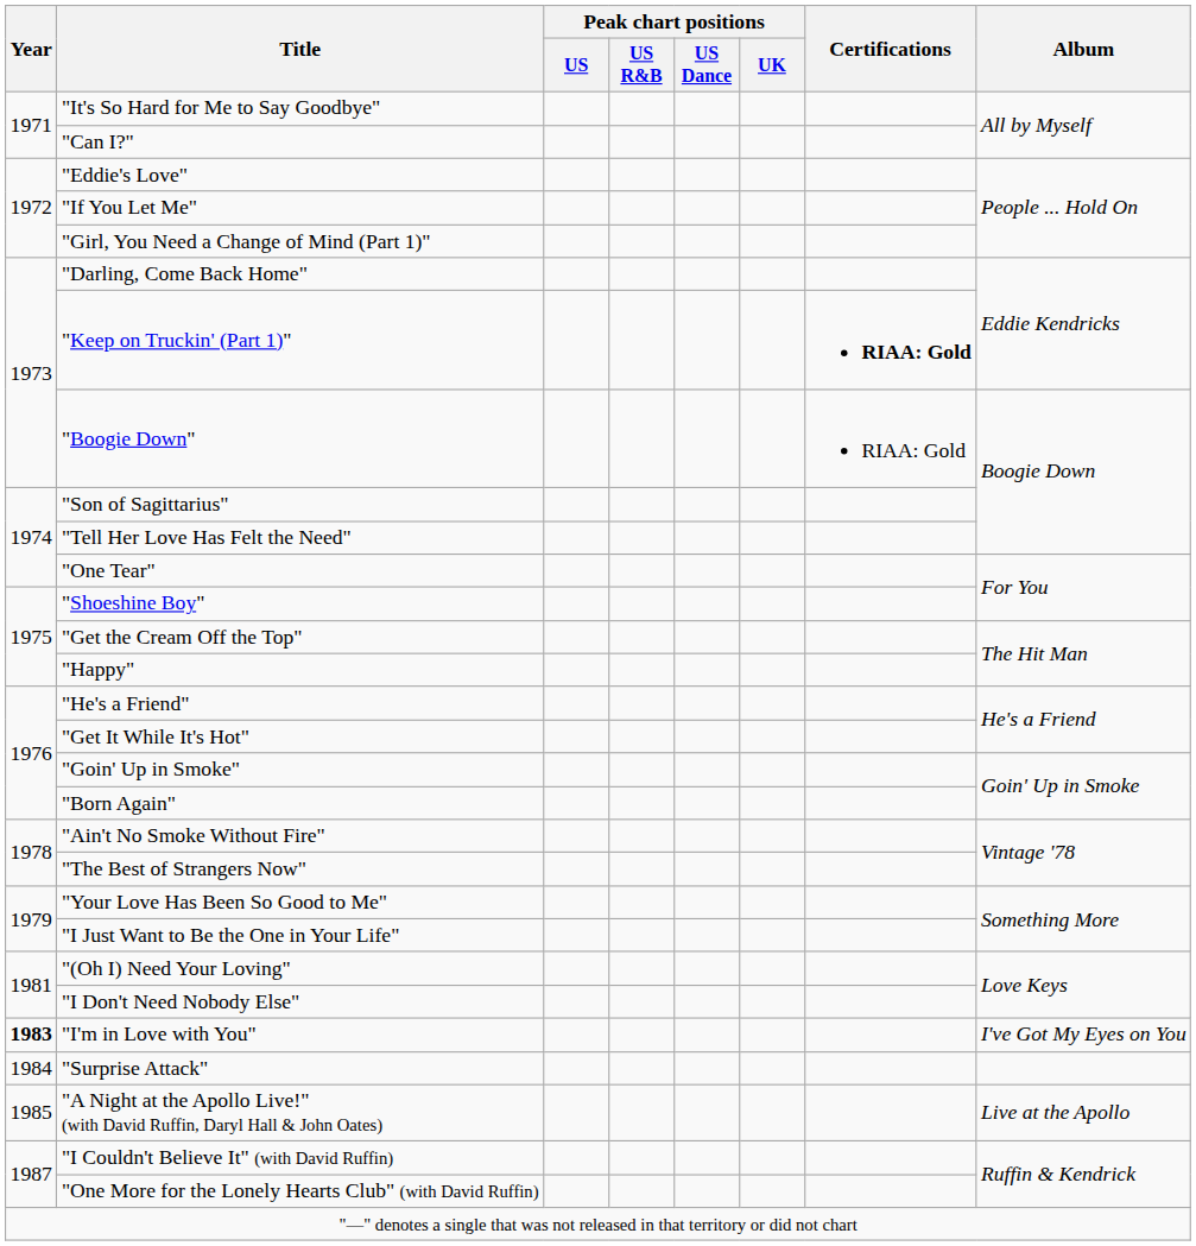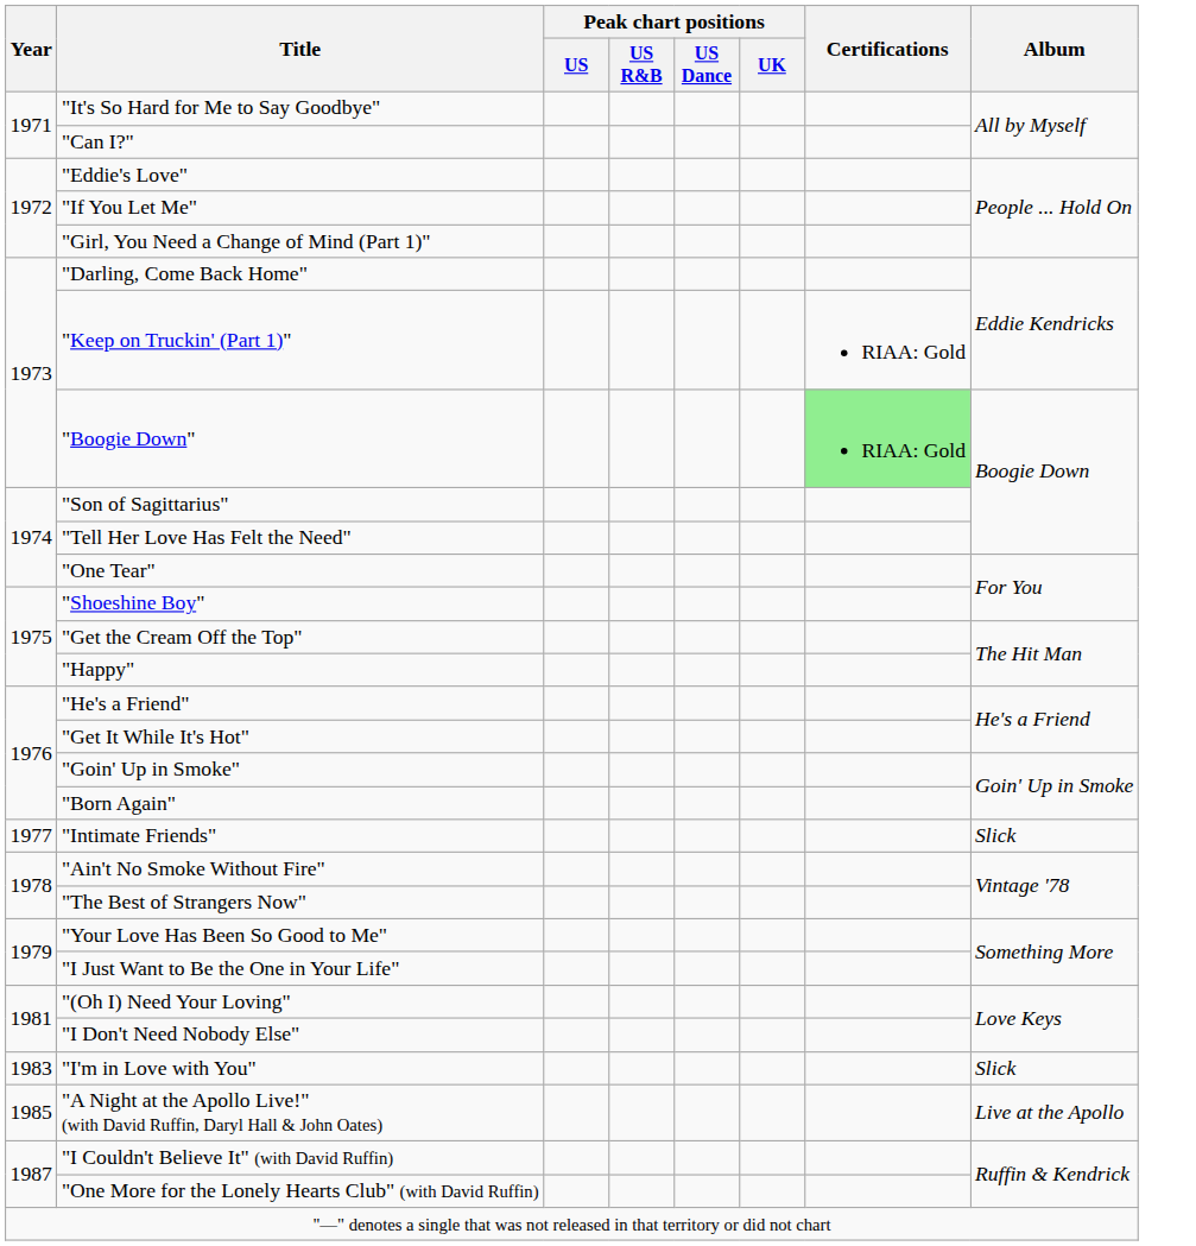 <table class="wikitable">
 <tr>
 <th rowspan="2">Year</th>
 <th rowspan="2">Title</th>
 <th colspan="4">Peak chart positions</th>
 <th rowspan="2">Certifications</th>
 <th rowspan="2">Album</th>
 </tr>
 <tr>
 <th scope="col" style="width:3em;font-size:90%;"><a href='#'>US</a><br></th>
 <th scope="col" style="width:3em;font-size:90%;"><a href='#'>US R&B</a><br></th>
 <th scope="col" style="width:3em;font-size:90%;"><a href='#'>US Dance</a><br></th>
 <th scope="col" style="width:3em;font-size:90%;"><a href='#'>UK</a><br></th>
 </tr>
 <tr>
 <td rowspan="2">1971</td>
 <td>"It's So Hard for Me to Say Goodbye"</td>
 <td></td>
 <td></td>
 <td></td>
 <td></td>
 <td></td>
 <td rowspan="2"><em>All by Myself</em></td>
 </tr>
 <tr>
 <td>"Can I?"</td>
 <td></td>
 <td></td>
 <td></td>
 <td></td>
 <td></td>
 </tr>
 <tr>
 <td rowspan="3">1972</td>
 <td>"Eddie's Love"</td>
 <td></td>
 <td></td>
 <td></td>
 <td></td>
 <td></td>
 <td rowspan="3"><em>People ... Hold On</em></td>
 </tr>
 <tr>
 <td>"If You Let Me"</td>
 <td></td>
 <td></td>
 <td></td>
 <td></td>
 <td></td>
 </tr>
 <tr>
 <td>"Girl, You Need a Change of Mind (Part 1)"</td>
 <td></td>
 <td></td>
 <td></td>
 <td></td>
 <td></td>
 </tr>
 <tr>
 <td rowspan="3">1973</td>
 <td>"Darling, Come Back Home"</td>
 <td></td>
 <td></td>
 <td></td>
 <td></td>
 <td></td>
 <td rowspan="2"><em>Eddie Kendricks</em></td>
 </tr>
 <tr>
 <td>"<a href='#'>Keep on Truckin' (Part 1)</a>"</td>
 <td></td>
 <td></td>
 <td></td>
 <td></td>
-<td><strong><br><ul><li>RIAA: Gold</li></ul></strong></td>
+<td><br><ul><li>RIAA: Gold</li></ul></td>
 </tr>
 <tr>
 <td>"<a href='#'>Boogie Down</a>"</td>
 <td></td>
 <td></td>
 <td></td>
 <td></td>
-<td><br><ul><li>RIAA: Gold</li></ul></td>
+<td style="background: lightgreen;"><br><ul><li>RIAA: Gold</li></ul></td>
 <td rowspan="3"><em>Boogie Down</em></td>
 </tr>
 <tr>
 <td rowspan="3">1974</td>
 <td>"Son of Sagittarius"</td>
 <td></td>
 <td></td>
 <td></td>
 <td></td>
 <td></td>
 </tr>
 <tr>
 <td>"Tell Her Love Has Felt the Need"</td>
 <td></td>
 <td></td>
 <td></td>
 <td></td>
 <td></td>
 </tr>
 <tr>
 <td>"One Tear"</td>
 <td></td>
 <td></td>
 <td></td>
 <td></td>
 <td></td>
 <td rowspan="2"><em>For You</em></td>
 </tr>
 <tr>
 <td rowspan="3">1975</td>
 <td>"<a href='#'>Shoeshine Boy</a>"</td>
 <td></td>
 <td></td>
 <td></td>
 <td></td>
 <td></td>
 </tr>
 <tr>
 <td>"Get the Cream Off the Top"</td>
 <td></td>
 <td></td>
 <td></td>
 <td></td>
 <td></td>
 <td rowspan="2"><em>The Hit Man</em></td>
 </tr>
 <tr>
 <td>"Happy"</td>
 <td></td>
 <td></td>
 <td></td>
 <td></td>
 <td></td>
 </tr>
 <tr>
 <td rowspan="4">1976</td>
 <td>"He's a Friend"</td>
 <td></td>
 <td></td>
 <td></td>
 <td></td>
 <td></td>
 <td rowspan="2"><em>He's a Friend</em></td>
 </tr>
 <tr>
 <td>"Get It While It's Hot"</td>
 <td></td>
 <td></td>
 <td></td>
 <td></td>
 <td></td>
 </tr>
 <tr>
 <td>"Goin' Up in Smoke"</td>
 <td></td>
 <td></td>
 <td></td>
 <td></td>
 <td></td>
 <td rowspan="2"><em>Goin' Up in Smoke</em></td>
 </tr>
 <tr>
 <td>"Born Again"</td>
 <td></td>
 <td></td>
 <td></td>
 <td></td>
 <td></td>
 </tr>
 <tr>
+<td rowspan="1">1977</td>
+<td>"Intimate Friends"</td>
+<td></td>
+<td></td>
+<td></td>
+<td></td>
+<td></td>
+<td><em>Slick</em></td>
+</tr>
+<tr>
 <td rowspan="2">1978</td>
 <td>"Ain't No Smoke Without Fire"</td>
 <td></td>
 <td></td>
 <td></td>
 <td></td>
 <td></td>
 <td rowspan="2"><em>Vintage '78</em></td>
 </tr>
 <tr>
 <td>"The Best of Strangers Now"</td>
 <td></td>
 <td></td>
 <td></td>
 <td></td>
 <td></td>
 </tr>
 <tr>
 <td rowspan="2">1979</td>
 <td>"Your Love Has Been So Good to Me"</td>
 <td></td>
 <td></td>
 <td></td>
 <td></td>
 <td></td>
 <td rowspan="2"><em>Something More</em></td>
 </tr>
 <tr>
 <td>"I Just Want to Be the One in Your Life"</td>
 <td></td>
 <td></td>
 <td></td>
 <td></td>
 <td></td>
 </tr>
 <tr>
 <td rowspan="2">1981</td>
 <td>"(Oh I) Need Your Loving"</td>
 <td></td>
 <td></td>
 <td></td>
 <td></td>
 <td></td>
 <td rowspan="2"><em>Love Keys</em></td>
 </tr>
 <tr>
 <td>"I Don't Need Nobody Else"</td>
 <td></td>
 <td></td>
 <td></td>
 <td></td>
 <td></td>
 </tr>
 <tr>
-<td><strong>1983</strong></td>
+<td>1983</td>
 <td>"I'm in Love with You"</td>
 <td></td>
 <td></td>
 <td></td>
 <td></td>
 <td></td>
-<td><em>I've Got My Eyes on You</em></td>
-</tr>
-<tr>
-<td>1984</td>
-<td>"Surprise Attack"</td>
-<td></td>
-<td></td>
-<td></td>
-<td></td>
-<td></td>
-<td></td>
+<td><em>Slick</em></td>
 </tr>
 <tr>
 <td>1985</td>
 <td>"A Night at the Apollo Live!" <br><small>(with David Ruffin, Daryl Hall & John Oates)</small></td>
 <td></td>
 <td></td>
 <td></td>
 <td></td>
 <td></td>
 <td><em>Live at the Apollo</em></td>
 </tr>
 <tr>
 <td rowspan="2">1987</td>
 <td>"I Couldn't Believe It" <small>(with David Ruffin)</small></td>
 <td></td>
 <td></td>
 <td></td>
 <td></td>
 <td></td>
 <td rowspan="2"><em>Ruffin & Kendrick</em></td>
 </tr>
 <tr>
 <td>"One More for the Lonely Hearts Club" <small>(with David Ruffin)</small></td>
 <td></td>
 <td></td>
 <td></td>
 <td></td>
 <td></td>
 </tr>
 <tr>
 <td colspan="8" style="text-align:center;"><small>"—" denotes a single that was not released in that territory or did not chart</small></td>
 </tr>
 </table>
